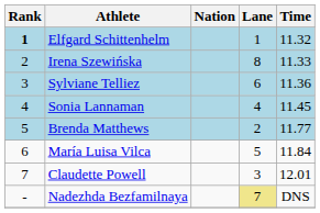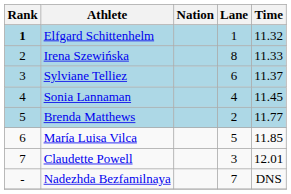 <table class="wikitable sortable" style="text-align:center">
 <tr>
 <th>Rank</th>
 <th>Athlete</th>
 <th>Nation</th>
 <th>Lane</th>
 <th>Time</th>
 </tr>
 <tr bgcolor=lightblue>
 <td><strong>1</strong></td>
 <td align=left><a href='#'>Elfgard Schittenhelm</a></td>
 <td align=left></td>
 <td>1</td>
 <td>11.32</td>
 </tr>
 <tr bgcolor=lightblue>
 <td>2</td>
 <td align=left><a href='#'>Irena Szewińska</a></td>
 <td align=left></td>
 <td>8</td>
 <td>11.33</td>
 </tr>
 <tr bgcolor=lightblue>
 <td>3</td>
 <td align=left><a href='#'>Sylviane Telliez</a></td>
 <td align=left></td>
 <td>6</td>
-<td>11.36</td>
+<td>11.37</td>
 </tr>
 <tr bgcolor=lightblue>
 <td>4</td>
 <td align=left><a href='#'>Sonia Lannaman</a></td>
 <td align=left></td>
 <td>4</td>
 <td>11.45</td>
 </tr>
 <tr bgcolor=lightblue>
 <td>5</td>
 <td align=left><a href='#'>Brenda Matthews</a></td>
 <td align=left></td>
 <td>2</td>
 <td>11.77</td>
 </tr>
 <tr>
 <td>6</td>
 <td align=left><a href='#'>María Luisa Vilca</a></td>
 <td align=left></td>
 <td>5</td>
-<td>11.84</td>
+<td>11.85</td>
 </tr>
 <tr>
 <td>7</td>
 <td align=left><a href='#'>Claudette Powell</a></td>
 <td align=left></td>
 <td>3</td>
 <td>12.01</td>
 </tr>
 <tr>
 <td>-</td>
 <td align=left><a href='#'>Nadezhda Bezfamilnaya</a></td>
 <td align="left"></td>
-<td style="background: khaki;">7</td>
+<td>7</td>
 <td>DNS</td>
 </tr>
 <tr>
 </tr>
 </table>
